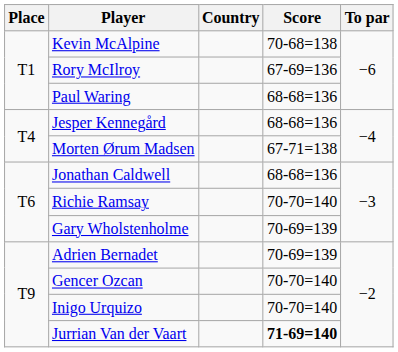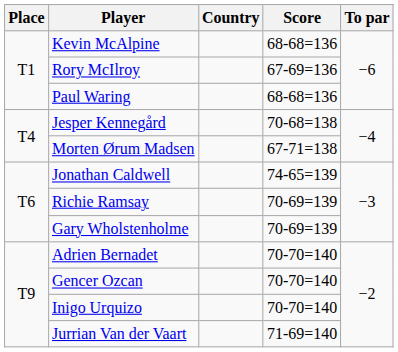 <table class="wikitable" style="font-size:95%;">
 <tr>
 <th>Place</th>
 <th>Player</th>
 <th>Country</th>
 <th>Score</th>
 <th>To par</th>
 </tr>
 <tr>
 <td rowspan="3" align=center>T1</td>
 <td><a href='#'>Kevin McAlpine</a></td>
 <td></td>
-<td align="center">70-68=138</td>
+<td align=center>68-68=136</td>
 <td rowspan="3" align=center>−6</td>
 </tr>
 <tr>
 <td><a href='#'>Rory McIlroy</a></td>
 <td></td>
 <td align=center>67-69=136</td>
 </tr>
 <tr>
 <td><a href='#'>Paul Waring</a></td>
 <td></td>
 <td>68-68=136</td>
 </tr>
 <tr>
 <td rowspan="2" align=center>T4</td>
 <td><a href='#'>Jesper Kennegård</a></td>
 <td></td>
-<td align=center>68-68=136</td>
+<td align="center">70-68=138</td>
 <td rowspan="2" align=center>−4</td>
 </tr>
 <tr>
 <td><a href='#'>Morten Ørum Madsen</a></td>
 <td></td>
 <td align=center>67-71=138</td>
 </tr>
 <tr>
 <td rowspan="3" align=center>T6</td>
 <td><a href='#'>Jonathan Caldwell</a></td>
 <td></td>
-<td>68-68=136</td>
+<td align="center">74-65=139</td>
 <td rowspan="3" align=center>−3</td>
 </tr>
 <tr>
 <td><a href='#'>Richie Ramsay</a></td>
 <td></td>
-<td align="center">70-70=140</td>
+<td align=center>70-69=139</td>
 </tr>
 <tr>
 <td><a href='#'>Gary Wholstenholme</a></td>
 <td></td>
 <td align=center>70-69=139</td>
 </tr>
 <tr>
 <td rowspan="4" align=center>T9</td>
 <td><a href='#'>Adrien Bernadet</a></td>
 <td></td>
-<td align=center>70-69=139</td>
+<td align="center">70-70=140</td>
 <td rowspan="4" align=center>−2</td>
 </tr>
 <tr>
 <td><a href='#'>Gencer Ozcan</a></td>
 <td></td>
 <td align=center>70-70=140</td>
 </tr>
 <tr>
 <td><a href='#'>Inigo Urquizo</a></td>
 <td></td>
 <td align=center>70-70=140</td>
 </tr>
 <tr>
 <td><a href='#'>Jurrian Van der Vaart</a></td>
 <td></td>
-<td align=center><strong>71-69=140</strong></td>
+<td align=center>71-69=140</td>
 </tr>
 </table>
